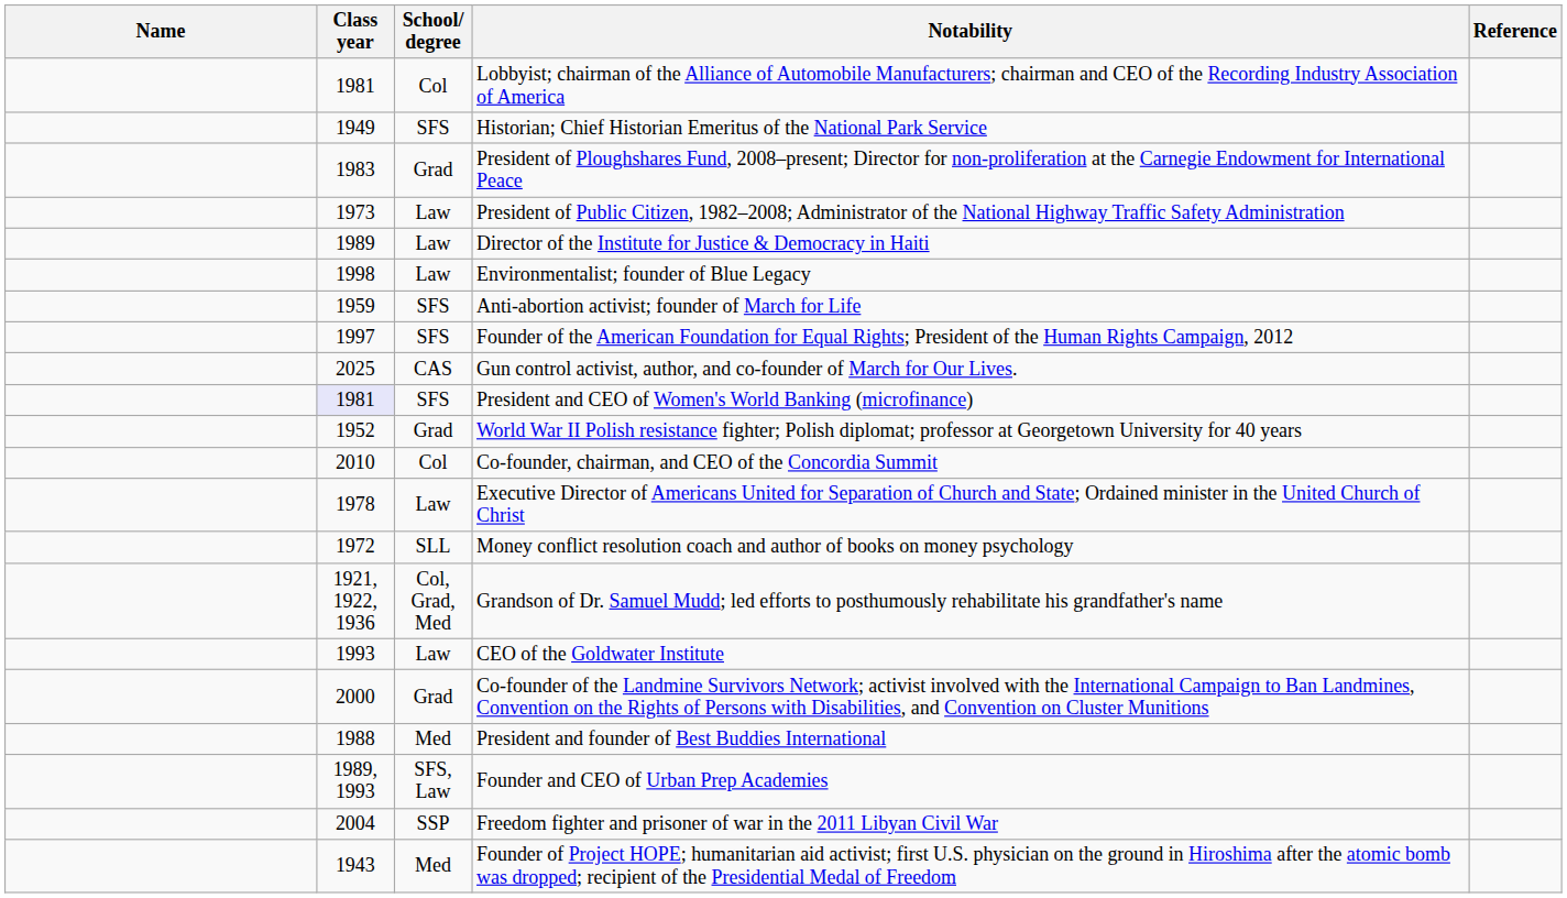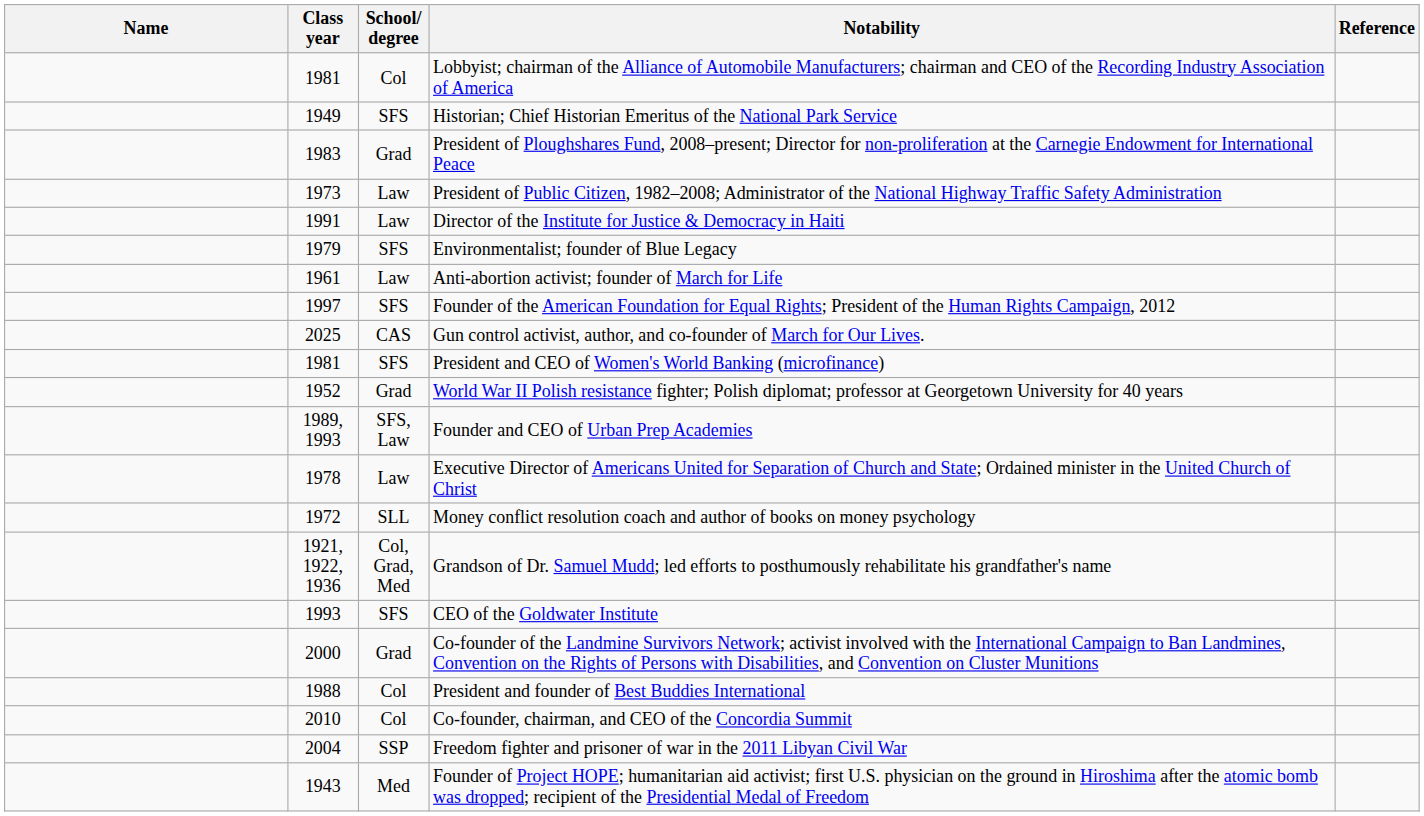 <table class="wikitable sortable" style="width:100%">
 <tr>
 <th style="width:20%;">Name</th>
 <th style="width:5%;">Class year</th>
 <th style="width:5%;">School/<br>degree</th>
 <th style="width:*;" class="unsortable">Notability</th>
 <th style="width:5%;" class="unsortable">Reference</th>
 </tr>
 <tr>
 <td></td>
 <td style="text-align:center;">1981</td>
 <td style="text-align:center;">Col</td>
 <td>Lobbyist; chairman of the <a href='#'>Alliance of Automobile Manufacturers</a>; chairman and CEO of the <a href='#'>Recording Industry Association of America</a></td>
 <td style="text-align:center;"></td>
 </tr>
 <tr>
 <td></td>
 <td style="text-align:center;">1949</td>
 <td style="text-align:center;">SFS</td>
 <td>Historian; Chief Historian Emeritus of the <a href='#'>National Park Service</a></td>
 <td style="text-align:center;"></td>
 </tr>
 <tr>
 <td></td>
 <td style="text-align:center;">1983</td>
 <td style="text-align:center;">Grad</td>
 <td>President of <a href='#'>Ploughshares Fund</a>, 2008–present; Director for <a href='#'>non-proliferation</a> at the <a href='#'>Carnegie Endowment for International Peace</a></td>
 <td style="text-align:center;"></td>
 </tr>
 <tr>
 <td></td>
 <td style="text-align:center;">1973</td>
 <td style="text-align:center;">Law</td>
 <td>President of <a href='#'>Public Citizen</a>, 1982–2008; Administrator of the <a href='#'>National Highway Traffic Safety Administration</a></td>
 <td style="text-align:center;"></td>
 </tr>
 <tr>
 <td></td>
-<td style="text-align:center;">1989</td>
+<td style="text-align:center;">1991</td>
 <td style="text-align:center;">Law</td>
 <td>Director of the <a href='#'>Institute for Justice & Democracy in Haiti</a></td>
 <td style="text-align:center;"></td>
 </tr>
 <tr>
 <td></td>
-<td style="text-align:center;">1998</td>
-<td style="text-align:center;">Law</td>
+<td style="text-align:center;">1979</td>
+<td style="text-align:center;">SFS</td>
 <td>Environmentalist; founder of Blue Legacy</td>
 <td style="text-align:center;"></td>
 </tr>
 <tr>
 <td></td>
-<td style="text-align:center;">1959</td>
-<td style="text-align:center;">SFS</td>
+<td style="text-align:center;">1961</td>
+<td style="text-align:center;">Law</td>
 <td>Anti-abortion activist; founder of <a href='#'>March for Life</a></td>
 <td style="text-align:center;"></td>
 </tr>
 <tr>
 <td></td>
 <td style="text-align:center;">1997</td>
 <td style="text-align:center;">SFS</td>
 <td>Founder of the <a href='#'>American Foundation for Equal Rights</a>; President of the <a href='#'>Human Rights Campaign</a>, 2012</td>
 <td style="text-align:center;"></td>
 </tr>
 <tr>
 <td></td>
 <td style="text-align:center;">2025</td>
 <td style="text-align:center;">CAS</td>
 <td>Gun control activist, author, and co-founder of <a href='#'>March for Our Lives</a>.</td>
 <td style="text-align:center;"></td>
 </tr>
 <tr>
 <td></td>
-<td style="background: lavender; text-align:center;">1981</td>
+<td style="text-align:center;">1981</td>
 <td style="text-align:center;">SFS</td>
 <td>President and CEO of <a href='#'>Women's World Banking</a> (<a href='#'>microfinance</a>)</td>
 <td style="text-align:center;"></td>
 </tr>
 <tr>
 <td></td>
 <td style="text-align:center;">1952</td>
 <td style="text-align:center;">Grad</td>
 <td><a href='#'>World War II Polish resistance</a> fighter; Polish diplomat; professor at Georgetown University for 40 years</td>
 <td style="text-align:center;"></td>
 </tr>
 <tr>
 <td></td>
-<td style="text-align:center;">2010</td>
-<td style="text-align:center;">Col</td>
-<td>Co-founder, chairman, and CEO of the <a href='#'>Concordia Summit</a></td>
+<td style="text-align:center;">1989,<br>1993</td>
+<td style="text-align:center;">SFS,<br>Law</td>
+<td>Founder and CEO of <a href='#'>Urban Prep Academies</a></td>
 <td style="text-align:center;"></td>
 </tr>
 <tr>
 <td></td>
 <td style="text-align:center;">1978</td>
 <td style="text-align:center;">Law</td>
 <td>Executive Director of <a href='#'>Americans United for Separation of Church and State</a>; Ordained minister in the <a href='#'>United Church of Christ</a></td>
 <td style="text-align:center;"></td>
 </tr>
 <tr>
 <td></td>
 <td style="text-align:center;">1972</td>
 <td style="text-align:center;">SLL</td>
 <td>Money conflict resolution coach and author of books on money psychology</td>
 <td style="text-align:center;"></td>
 </tr>
 <tr>
 <td></td>
 <td style="text-align:center;">1921,<br>1922,<br>1936</td>
 <td style="text-align:center;">Col,<br>Grad,<br>Med</td>
 <td>Grandson of Dr. <a href='#'>Samuel Mudd</a>; led efforts to posthumously rehabilitate his grandfather's name</td>
 <td style="text-align:center;"></td>
 </tr>
 <tr>
 <td></td>
 <td style="text-align:center;">1993</td>
-<td style="text-align:center;">Law</td>
+<td style="text-align:center;">SFS</td>
 <td>CEO of the <a href='#'>Goldwater Institute</a></td>
 <td style="text-align:center;"></td>
 </tr>
 <tr>
 <td></td>
 <td style="text-align:center;">2000</td>
 <td style="text-align:center;">Grad</td>
 <td>Co-founder of the <a href='#'>Landmine Survivors Network</a>; activist involved with the <a href='#'>International Campaign to Ban Landmines</a>, <a href='#'>Convention on the Rights of Persons with Disabilities</a>, and <a href='#'>Convention on Cluster Munitions</a></td>
 <td style="text-align:center;"></td>
 </tr>
 <tr>
 <td></td>
 <td style="text-align:center;">1988</td>
-<td style="text-align:center;">Med</td>
+<td style="text-align:center;">Col</td>
 <td>President and founder of <a href='#'>Best Buddies International</a></td>
 <td style="text-align:center;"></td>
 </tr>
 <tr>
 <td></td>
-<td style="text-align:center;">1989,<br>1993</td>
-<td style="text-align:center;">SFS,<br>Law</td>
-<td>Founder and CEO of <a href='#'>Urban Prep Academies</a></td>
+<td style="text-align:center;">2010</td>
+<td style="text-align:center;">Col</td>
+<td>Co-founder, chairman, and CEO of the <a href='#'>Concordia Summit</a></td>
 <td style="text-align:center;"></td>
 </tr>
 <tr>
 <td></td>
 <td style="text-align:center;">2004</td>
 <td style="text-align:center;">SSP</td>
 <td>Freedom fighter and prisoner of war in the <a href='#'>2011 Libyan Civil War</a></td>
 <td style="text-align:center;"></td>
 </tr>
 <tr>
 <td></td>
 <td style="text-align:center;">1943</td>
 <td style="text-align:center;">Med</td>
 <td>Founder of <a href='#'>Project HOPE</a>; humanitarian aid activist; first U.S. physician on the ground in <a href='#'>Hiroshima</a> after the <a href='#'>atomic bomb was dropped</a>; recipient of the <a href='#'>Presidential Medal of Freedom</a></td>
 <td style="text-align:center;"></td>
 </tr>
 </table>
